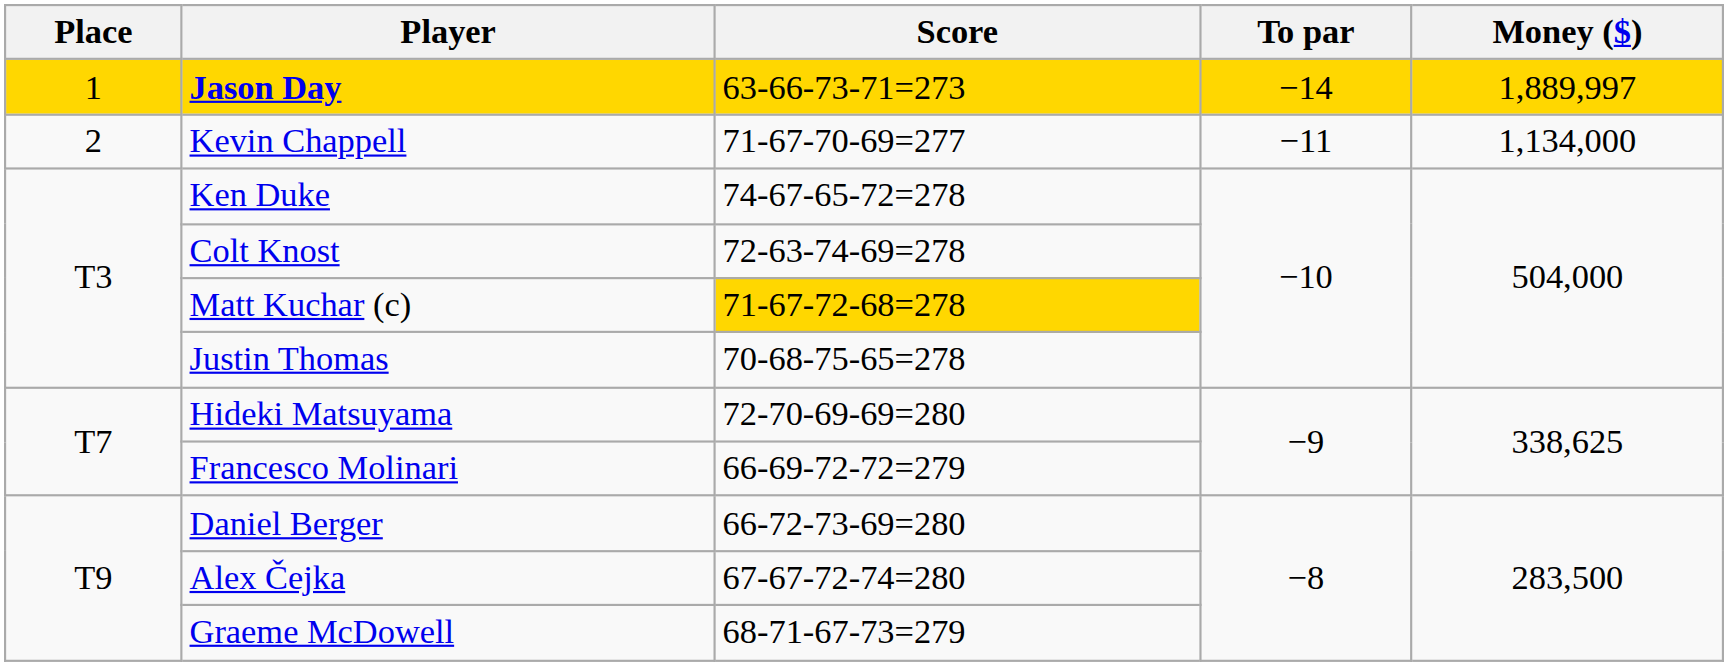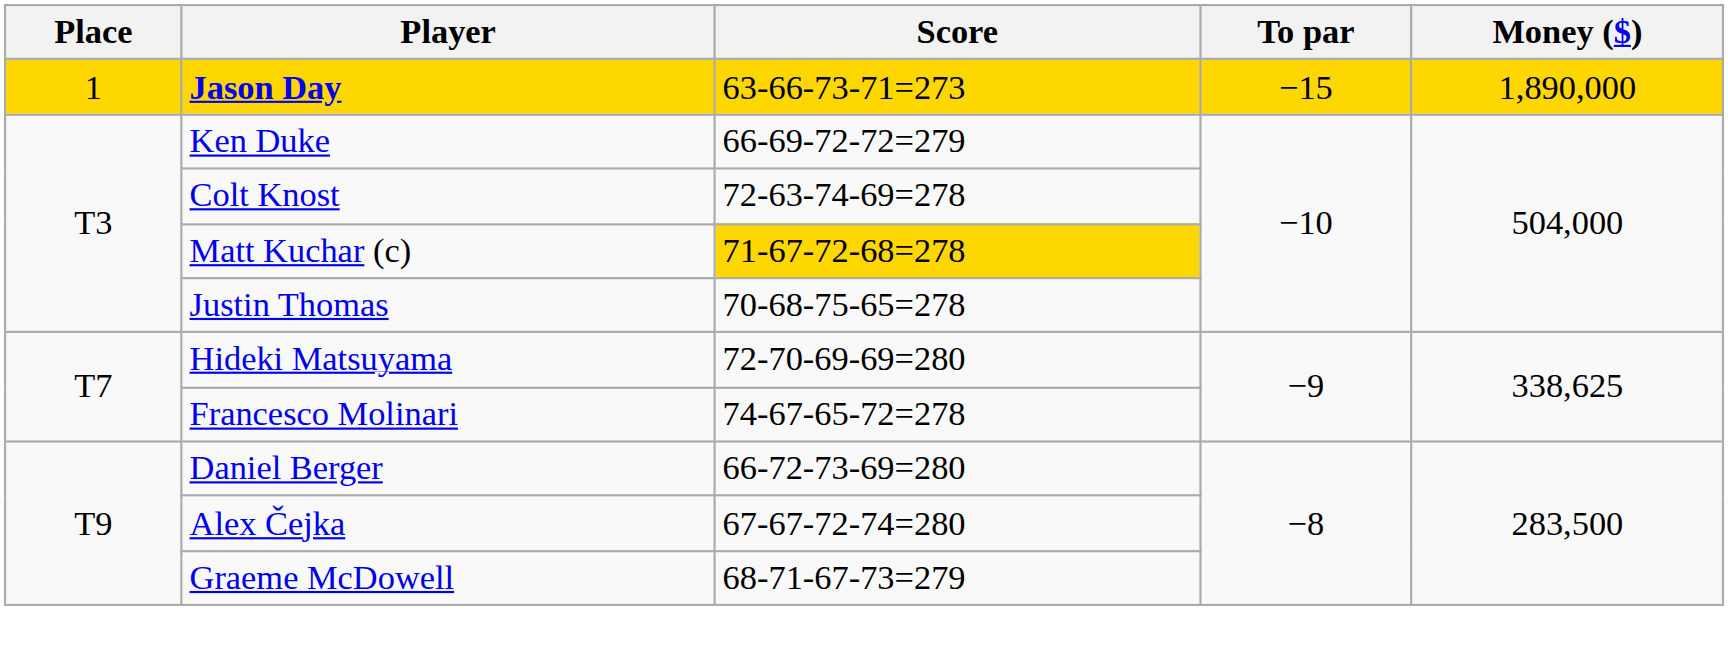 <table class="wikitable" style="width:50em;margin-bottom:0;">
 <tr>
 <th>Place</th>
 <th>Player</th>
 <th>Score</th>
 <th>To par</th>
 <th>Money (<a href='#'>$</a>)</th>
 </tr>
 <tr style="background:gold">
 <td align=center>1</td>
 <td> <strong><a href='#'>Jason Day</a></strong></td>
 <td>63-66-73-71=273</td>
-<td align=center>−14</td>
-<td align=center>1,889,997</td>
-</tr>
-<tr>
-<td align=center>2</td>
-<td> <a href='#'>Kevin Chappell</a></td>
-<td>71-67-70-69=277</td>
-<td align=center>−11</td>
-<td align=center>1,134,000</td>
+<td align=center>−15</td>
+<td align=center>1,890,000</td>
 </tr>
 <tr>
 <td rowspan=4 align=center>T3</td>
 <td> <a href='#'>Ken Duke</a></td>
-<td>74-67-65-72=278</td>
+<td>66-69-72-72=279</td>
 <td rowspan=4 align=center>−10</td>
 <td rowspan=4 align=center>504,000</td>
 </tr>
 <tr>
 <td> <a href='#'>Colt Knost</a></td>
 <td>72-63-74-69=278</td>
 </tr>
 <tr>
 <td> <a href='#'>Matt Kuchar</a> (c)</td>
 <td style="background: gold;">71-67-72-68=278</td>
 </tr>
 <tr>
 <td> <a href='#'>Justin Thomas</a></td>
 <td>70-68-75-65=278</td>
 </tr>
 <tr>
 <td rowspan=2 align=center>T7</td>
 <td> <a href='#'>Hideki Matsuyama</a></td>
 <td>72-70-69-69=280</td>
 <td rowspan=2 align=center>−9</td>
 <td rowspan=2 align=center>338,625</td>
 </tr>
 <tr>
 <td> <a href='#'>Francesco Molinari</a></td>
-<td>66-69-72-72=279</td>
+<td>74-67-65-72=278</td>
 </tr>
 <tr>
 <td rowspan=3 align=center>T9</td>
 <td> <a href='#'>Daniel Berger</a></td>
 <td>66-72-73-69=280</td>
 <td rowspan=3 align=center>−8</td>
 <td rowspan=3 align=center>283,500</td>
 </tr>
 <tr>
 <td> <a href='#'>Alex Čejka</a></td>
 <td>67-67-72-74=280</td>
 </tr>
 <tr>
 <td> <a href='#'>Graeme McDowell</a></td>
 <td>68-71-67-73=279</td>
 </tr>
 </table>
